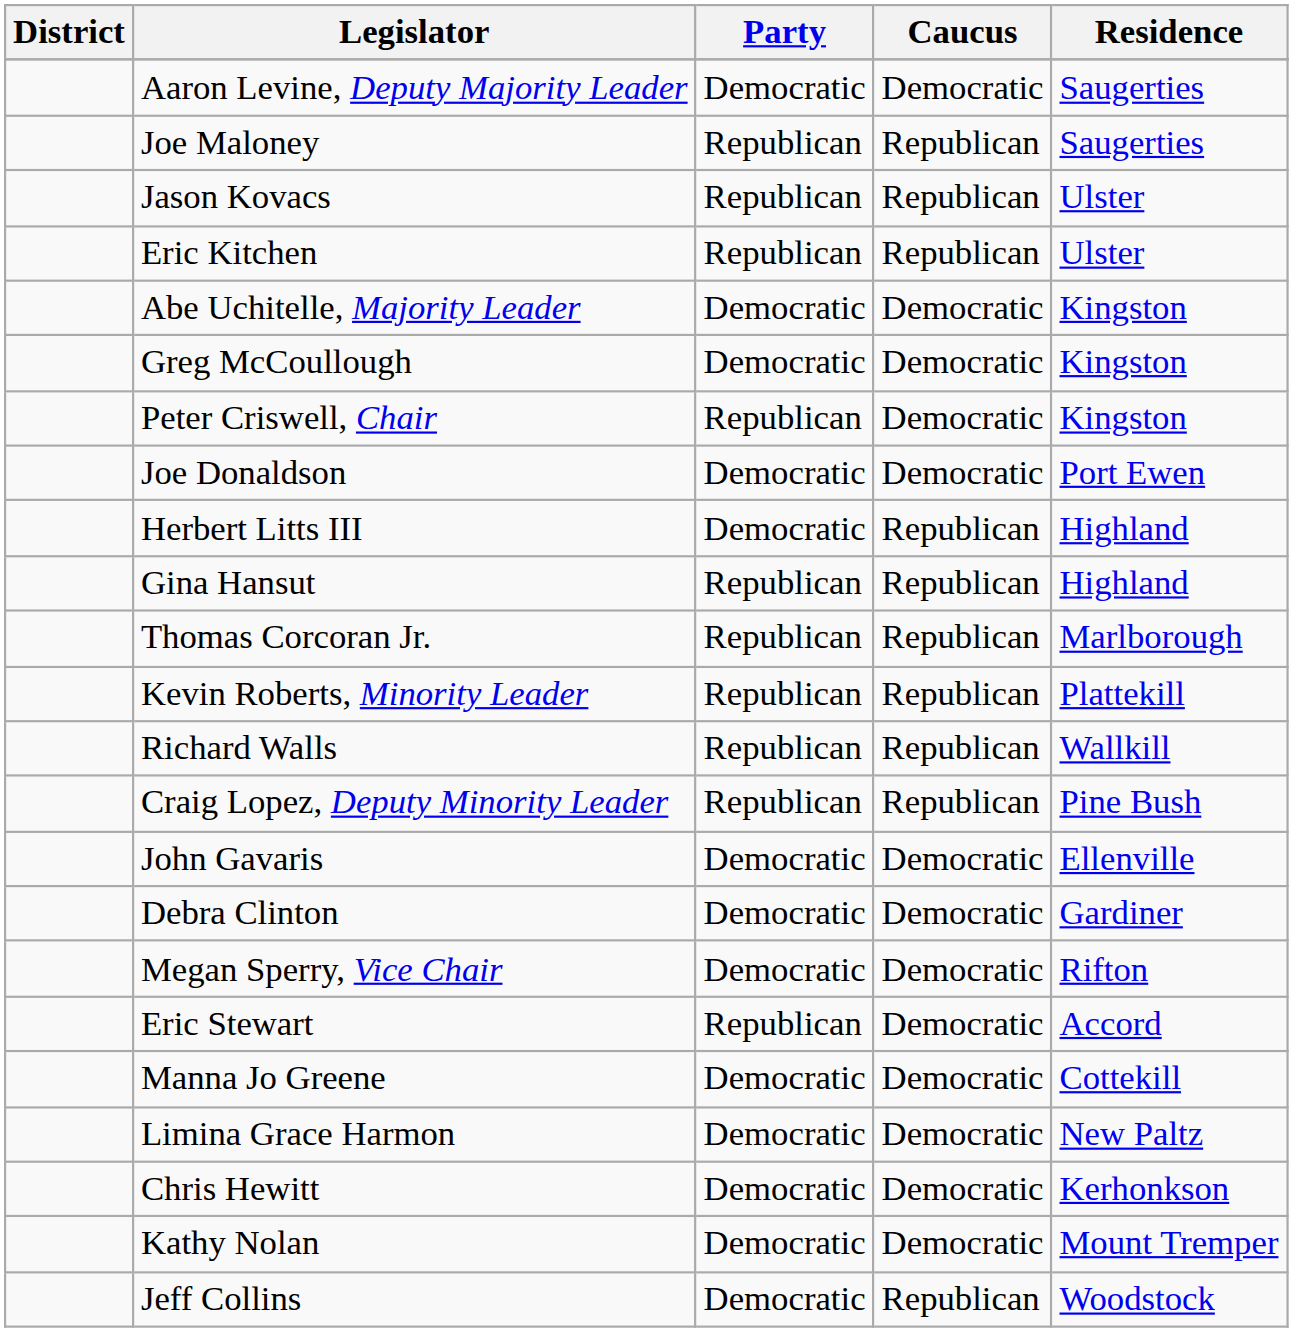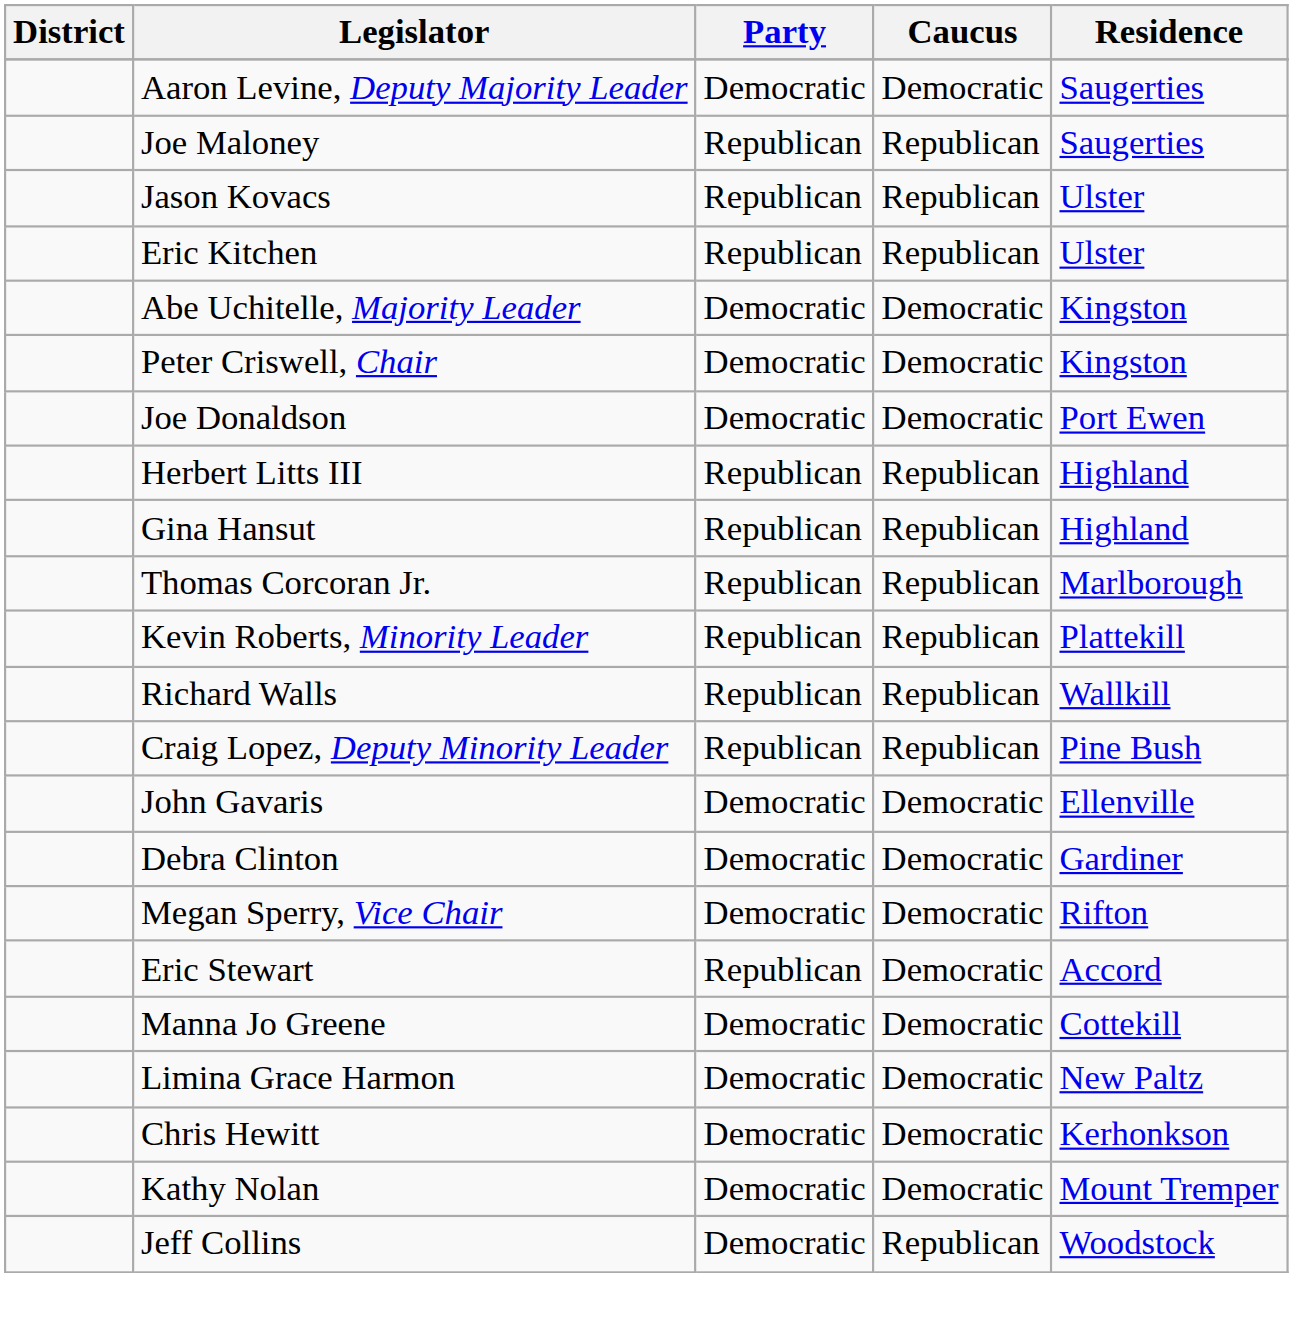 <table class="wikitable">
 <tr>
 <th>District</th>
 <th>Legislator</th>
 <th><a href='#'>Party</a></th>
 <th>Caucus</th>
 <th>Residence</th>
 </tr>
 <tr>
 </tr>
 <tr>
 <td></td>
 <td>Aaron Levine, <em><a href='#'>Deputy Majority Leader</a></em></td>
 <td>Democratic</td>
 <td>Democratic</td>
 <td><a href='#'>Saugerties</a></td>
 </tr>
 <tr>
 <td></td>
 <td>Joe Maloney</td>
 <td>Republican</td>
 <td>Republican</td>
 <td><a href='#'>Saugerties</a></td>
 </tr>
 <tr>
 <td></td>
 <td>Jason Kovacs</td>
 <td>Republican</td>
 <td>Republican</td>
 <td><a href='#'>Ulster</a></td>
 </tr>
 <tr>
 <td></td>
 <td>Eric Kitchen</td>
 <td>Republican</td>
 <td>Republican</td>
 <td><a href='#'>Ulster</a></td>
 </tr>
 <tr>
 <td></td>
 <td>Abe Uchitelle, <em><a href='#'>Majority Leader</a></em></td>
 <td>Democratic</td>
 <td>Democratic</td>
 <td><a href='#'>Kingston</a></td>
 </tr>
 <tr>
 <td></td>
-<td>Greg McCoullough</td>
+<td>Peter Criswell, <em><a href='#'>Chair</a></em></td>
 <td>Democratic</td>
-<td>Democratic</td>
-<td><a href='#'>Kingston</a></td>
-</tr>
-<tr>
-<td></td>
-<td>Peter Criswell, <em><a href='#'>Chair</a></em></td>
-<td>Republican</td>
 <td>Democratic</td>
 <td><a href='#'>Kingston</a></td>
 </tr>
 <tr>
 <td></td>
 <td>Joe Donaldson</td>
 <td>Democratic</td>
 <td>Democratic</td>
 <td><a href='#'>Port Ewen</a></td>
 </tr>
 <tr>
 <td></td>
 <td>Herbert Litts III</td>
-<td>Democratic</td>
+<td>Republican</td>
 <td>Republican</td>
 <td><a href='#'>Highland</a></td>
 </tr>
 <tr>
 <td></td>
 <td>Gina Hansut</td>
 <td>Republican</td>
 <td>Republican</td>
 <td><a href='#'>Highland</a></td>
 </tr>
 <tr>
 <td></td>
 <td>Thomas Corcoran Jr.</td>
 <td>Republican</td>
 <td>Republican</td>
 <td><a href='#'>Marlborough</a></td>
 </tr>
 <tr>
 <td></td>
 <td>Kevin Roberts, <em><a href='#'>Minority Leader</a></em></td>
 <td>Republican</td>
 <td>Republican</td>
 <td><a href='#'>Plattekill</a></td>
 </tr>
 <tr>
 <td></td>
 <td>Richard Walls</td>
 <td>Republican</td>
 <td>Republican</td>
 <td><a href='#'>Wallkill</a></td>
 </tr>
 <tr>
 <td></td>
 <td>Craig Lopez, <em><a href='#'>Deputy Minority Leader</a></em></td>
 <td>Republican</td>
 <td>Republican</td>
 <td><a href='#'>Pine Bush</a></td>
 </tr>
 <tr>
 <td></td>
 <td>John Gavaris</td>
 <td>Democratic</td>
 <td>Democratic</td>
 <td><a href='#'>Ellenville</a></td>
 </tr>
 <tr>
 <td></td>
 <td>Debra Clinton</td>
 <td>Democratic</td>
 <td>Democratic</td>
 <td><a href='#'>Gardiner</a></td>
 </tr>
 <tr>
 <td></td>
 <td>Megan Sperry, <em><a href='#'>Vice Chair</a></em></td>
 <td>Democratic</td>
 <td>Democratic</td>
 <td><a href='#'>Rifton</a></td>
 </tr>
 <tr>
 <td></td>
 <td>Eric Stewart</td>
 <td>Republican</td>
 <td>Democratic</td>
 <td><a href='#'>Accord</a></td>
 </tr>
 <tr>
 <td></td>
 <td>Manna Jo Greene</td>
 <td>Democratic</td>
 <td>Democratic</td>
 <td><a href='#'>Cottekill</a></td>
 </tr>
 <tr>
 <td></td>
 <td>Limina Grace Harmon</td>
 <td>Democratic</td>
 <td>Democratic</td>
 <td><a href='#'>New Paltz</a></td>
 </tr>
 <tr>
 <td></td>
 <td>Chris Hewitt</td>
 <td>Democratic</td>
 <td>Democratic</td>
 <td><a href='#'>Kerhonkson</a></td>
 </tr>
 <tr>
 <td></td>
 <td>Kathy Nolan</td>
 <td>Democratic</td>
 <td>Democratic</td>
 <td><a href='#'>Mount Tremper</a></td>
 </tr>
 <tr>
 <td></td>
 <td>Jeff Collins</td>
 <td>Democratic</td>
 <td>Republican</td>
 <td><a href='#'>Woodstock</a></td>
 </tr>
 </table>
